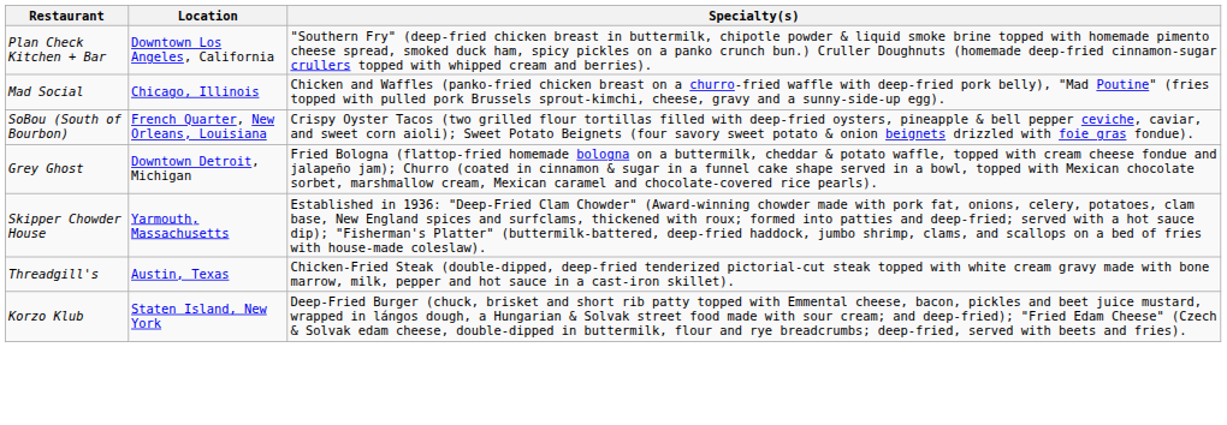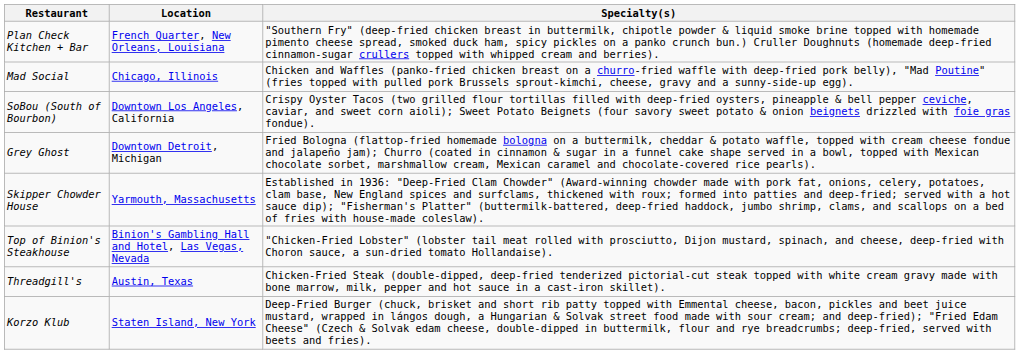 <table class="wikitable" style="width:100%;">
 <tr>
 <th>Restaurant</th>
 <th>Location</th>
 <th>Specialty(s)</th>
 </tr>
 <tr>
 <td><em>Plan Check Kitchen + Bar</em></td>
-<td><a href='#'>Downtown Los Angeles</a>, California</td>
+<td><a href='#'>French Quarter</a>, <a href='#'>New Orleans, Louisiana</a></td>
 <td>"Southern Fry" (deep-fried chicken breast in buttermilk, chipotle powder & liquid smoke brine topped with homemade pimento cheese spread, smoked duck ham, spicy pickles on a panko crunch bun.) Cruller Doughnuts (homemade deep-fried cinnamon-sugar <a href='#'>crullers</a> topped with whipped cream and berries).</td>
 </tr>
 <tr>
 <td><em>Mad Social</em></td>
 <td><a href='#'>Chicago, Illinois</a></td>
 <td>Chicken and Waffles (panko-fried chicken breast on a <a href='#'>churro</a>-fried waffle with deep-fried pork belly), "Mad <a href='#'>Poutine</a>" (fries topped with pulled pork Brussels sprout-kimchi, cheese, gravy and a sunny-side-up egg).</td>
 </tr>
 <tr>
 <td><em>SoBou</em> <em>(South of Bourbon)</em></td>
-<td><a href='#'>French Quarter</a>, <a href='#'>New Orleans, Louisiana</a></td>
+<td><a href='#'>Downtown Los Angeles</a>, California</td>
 <td>Crispy Oyster Tacos (two grilled flour tortillas filled with deep-fried oysters, pineapple & bell pepper <a href='#'>ceviche</a>, caviar, and sweet corn aioli); Sweet Potato Beignets (four savory sweet potato & onion <a href='#'>beignets</a> drizzled with <a href='#'>foie gras</a> fondue).</td>
 </tr>
 <tr>
 <td><em>Grey Ghost</em></td>
 <td><a href='#'>Downtown Detroit</a>, Michigan</td>
 <td>Fried Bologna (flattop-fried homemade <a href='#'>bologna</a> on a buttermilk, cheddar & potato waffle, topped with cream cheese fondue and jalapeño jam); Churro (coated in cinnamon & sugar in a funnel cake shape served in a bowl, topped with Mexican chocolate sorbet, marshmallow cream, Mexican caramel and chocolate-covered rice pearls).</td>
 </tr>
 <tr>
 <td><em>Skipper Chowder House</em></td>
 <td><a href='#'>Yarmouth, Massachusetts</a></td>
 <td>Established in 1936: "Deep-Fried Clam Chowder" (Award-winning chowder made with pork fat, onions, celery, potatoes, clam base, New England spices and surfclams, thickened with roux; formed into patties and deep-fried; served with a hot sauce dip); "Fisherman's Platter" (buttermilk-battered, deep-fried haddock, jumbo shrimp, clams, and scallops on a bed of fries with house-made coleslaw).</td>
 </tr>
 <tr>
+<td><em>Top of Binion's Steakhouse</em></td>
+<td><a href='#'>Binion's Gambling Hall and Hotel</a>, <a href='#'>Las Vegas, Nevada</a></td>
+<td>"Chicken-Fried Lobster" (lobster tail meat rolled with prosciutto, Dijon mustard, spinach, and cheese, deep-fried with Choron sauce, a sun-dried tomato Hollandaise).</td>
+</tr>
+<tr>
 <td><em>Threadgill's</em></td>
 <td><a href='#'>Austin, Texas</a></td>
 <td>Chicken-Fried Steak (double-dipped, deep-fried tenderized pictorial-cut steak topped with white cream gravy made with bone marrow, milk, pepper and hot sauce in a cast-iron skillet).</td>
 </tr>
 <tr>
 <td><em>Korzo Klub</em></td>
 <td><a href='#'>Staten Island, New York</a></td>
 <td>Deep-Fried Burger (chuck, brisket and short rib patty topped with Emmental cheese, bacon, pickles and beet juice mustard, wrapped in lángos dough, a Hungarian & Solvak street food made with sour cream; and deep-fried); "Fried Edam Cheese" (Czech & Solvak edam cheese, double-dipped in buttermilk, flour and rye breadcrumbs; deep-fried, served with beets and fries).</td>
 </tr>
 </table>
